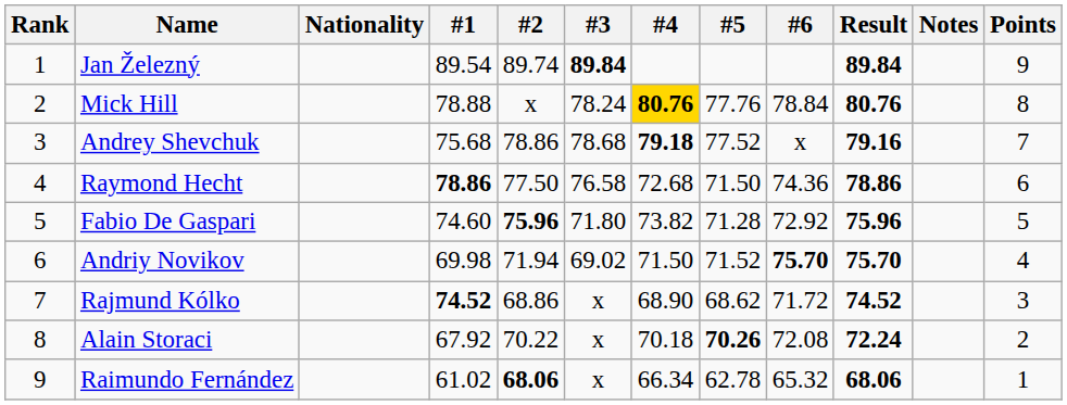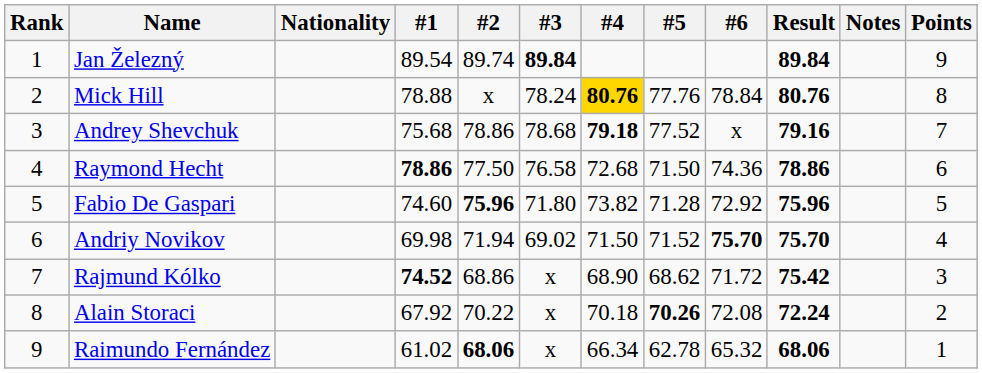 <table class="wikitable sortable" style="text-align:center">
 <tr>
 <th>Rank</th>
 <th>Name</th>
 <th>Nationality</th>
 <th>#1</th>
 <th>#2</th>
 <th>#3</th>
 <th>#4</th>
 <th>#5</th>
 <th>#6</th>
 <th>Result</th>
 <th>Notes</th>
 <th>Points</th>
 </tr>
 <tr>
 <td>1</td>
 <td align=left><a href='#'>Jan Železný</a></td>
 <td align=left></td>
 <td>89.54</td>
 <td>89.74</td>
 <td><strong>89.84</strong></td>
 <td></td>
 <td></td>
 <td></td>
 <td><strong>89.84</strong></td>
 <td></td>
 <td>9</td>
 </tr>
 <tr>
 <td>2</td>
 <td align=left><a href='#'>Mick Hill</a></td>
 <td align=left></td>
 <td>78.88</td>
 <td>x</td>
 <td>78.24</td>
 <td style="background: gold;"><strong>80.76</strong></td>
 <td>77.76</td>
 <td>78.84</td>
 <td><strong>80.76</strong></td>
 <td></td>
 <td>8</td>
 </tr>
 <tr>
 <td>3</td>
 <td align=left><a href='#'>Andrey Shevchuk</a></td>
 <td align=left></td>
 <td>75.68</td>
 <td>78.86</td>
 <td>78.68</td>
 <td><strong>79.18</strong></td>
 <td>77.52</td>
 <td>x</td>
 <td><strong>79.16</strong></td>
 <td></td>
 <td>7</td>
 </tr>
 <tr>
 <td>4</td>
 <td align=left><a href='#'>Raymond Hecht</a></td>
 <td align=left></td>
 <td><strong>78.86</strong></td>
 <td>77.50</td>
 <td>76.58</td>
 <td>72.68</td>
 <td>71.50</td>
 <td>74.36</td>
 <td><strong>78.86</strong></td>
 <td></td>
 <td>6</td>
 </tr>
 <tr>
 <td>5</td>
 <td align=left><a href='#'>Fabio De Gaspari</a></td>
 <td align=left></td>
 <td>74.60</td>
 <td><strong>75.96</strong></td>
 <td>71.80</td>
 <td>73.82</td>
 <td>71.28</td>
 <td>72.92</td>
 <td><strong>75.96</strong></td>
 <td></td>
 <td>5</td>
 </tr>
 <tr>
 <td>6</td>
 <td align=left><a href='#'>Andriy Novikov</a></td>
 <td align=left></td>
 <td>69.98</td>
 <td>71.94</td>
 <td>69.02</td>
 <td>71.50</td>
 <td>71.52</td>
 <td><strong>75.70</strong></td>
 <td><strong>75.70</strong></td>
 <td></td>
 <td>4</td>
 </tr>
 <tr>
 <td>7</td>
 <td align=left><a href='#'>Rajmund Kólko</a></td>
 <td align=left></td>
 <td><strong>74.52</strong></td>
 <td>68.86</td>
 <td>x</td>
 <td>68.90</td>
 <td>68.62</td>
 <td>71.72</td>
-<td><strong>74.52</strong></td>
+<td><strong>75.42</strong></td>
 <td></td>
 <td>3</td>
 </tr>
 <tr>
 <td>8</td>
 <td align=left><a href='#'>Alain Storaci</a></td>
 <td align=left></td>
 <td>67.92</td>
 <td>70.22</td>
 <td>x</td>
 <td>70.18</td>
 <td><strong>70.26</strong></td>
 <td>72.08</td>
 <td><strong>72.24</strong></td>
 <td></td>
 <td>2</td>
 </tr>
 <tr>
 <td>9</td>
 <td align=left><a href='#'>Raimundo Fernández</a></td>
 <td align=left></td>
 <td>61.02</td>
 <td><strong>68.06</strong></td>
 <td>x</td>
 <td>66.34</td>
 <td>62.78</td>
 <td>65.32</td>
 <td><strong>68.06</strong></td>
 <td></td>
 <td>1</td>
 </tr>
 </table>
